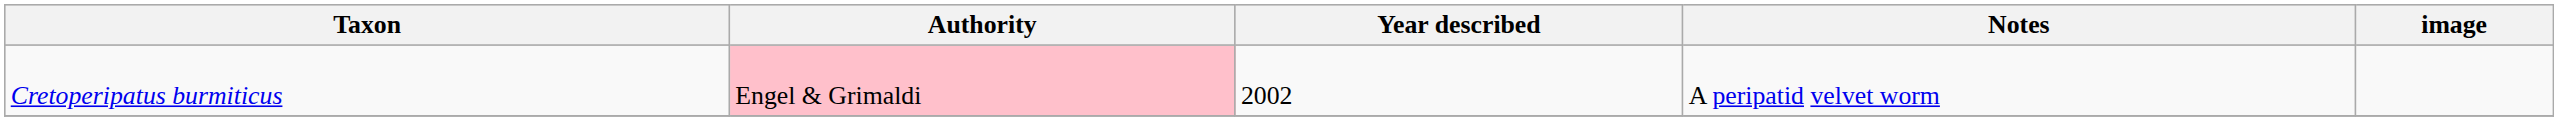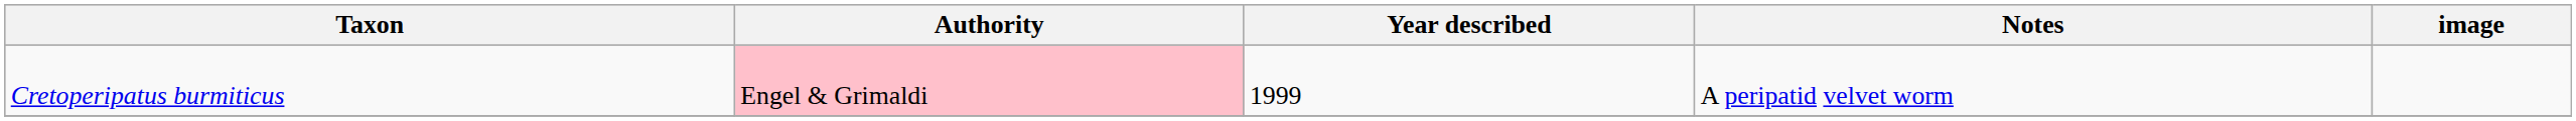 <table class="wikitable sortable" align="center" width="100%">
 <tr>
 <th>Taxon</th>
 <th>Authority</th>
 <th>Year described</th>
 <th>Notes</th>
 <th>image</th>
 </tr>
 <tr>
 <td><br><em><a href='#'>Cretoperipatus burmiticus</a></em></td>
 <td style="background: pink;"><br>Engel & Grimaldi</td>
-<td><br>2002</td>
+<td><br>1999</td>
 <td><br>A <a href='#'>peripatid</a> <a href='#'>velvet worm</a></td>
 <td><br></td>
 </tr>
 <tr>
 </tr>
 </table>
